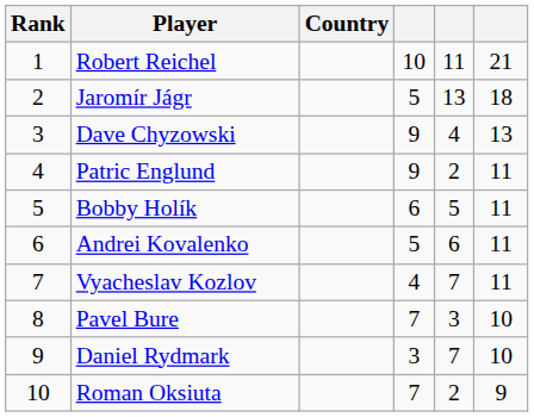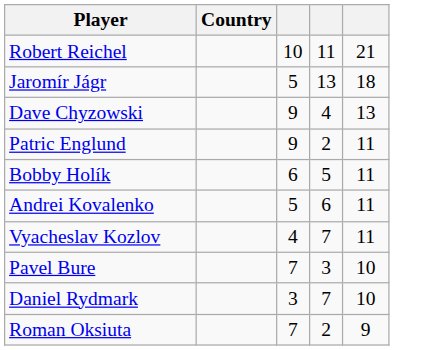 <table class="wikitable sortable" style="text-align: center;">
 <tr>
-<th width=30>Rank</th>
 <th width=150>Player</th>
 <th>Country</th>
 <th width=20></th>
 <th width=20></th>
 <th width=30></th>
 </tr>
 <tr>
-<td>1</td>
 <td align=left><a href='#'>Robert Reichel</a></td>
 <td align=left></td>
 <td>10</td>
 <td>11</td>
 <td>21</td>
 </tr>
 <tr>
-<td>2</td>
 <td align=left><a href='#'>Jaromír Jágr</a></td>
 <td align=left></td>
 <td>5</td>
 <td>13</td>
 <td>18</td>
 </tr>
 <tr>
-<td>3</td>
 <td align=left><a href='#'>Dave Chyzowski</a></td>
 <td align=left></td>
 <td>9</td>
 <td>4</td>
 <td>13</td>
 </tr>
 <tr>
-<td>4</td>
 <td align=left><a href='#'>Patric Englund</a></td>
 <td align=left></td>
 <td>9</td>
 <td>2</td>
 <td>11</td>
 </tr>
 <tr>
-<td>5</td>
 <td align=left><a href='#'>Bobby Holík</a></td>
 <td align=left></td>
 <td>6</td>
 <td>5</td>
 <td>11</td>
 </tr>
 <tr>
-<td>6</td>
 <td align=left><a href='#'>Andrei Kovalenko</a></td>
 <td align=left></td>
 <td>5</td>
 <td>6</td>
 <td>11</td>
 </tr>
 <tr>
-<td>7</td>
 <td align=left><a href='#'>Vyacheslav Kozlov</a></td>
 <td align=left></td>
 <td>4</td>
 <td>7</td>
 <td>11</td>
 </tr>
 <tr>
-<td>8</td>
 <td align=left><a href='#'>Pavel Bure</a></td>
 <td align=left></td>
 <td>7</td>
 <td>3</td>
 <td>10</td>
 </tr>
 <tr>
-<td>9</td>
 <td align=left><a href='#'>Daniel Rydmark</a></td>
 <td align=left></td>
 <td>3</td>
 <td>7</td>
 <td>10</td>
 </tr>
 <tr>
-<td>10</td>
 <td align=left><a href='#'>Roman Oksiuta</a></td>
 <td align=left></td>
 <td>7</td>
 <td>2</td>
 <td>9</td>
 </tr>
 </table>
